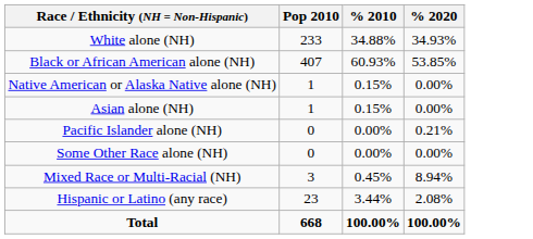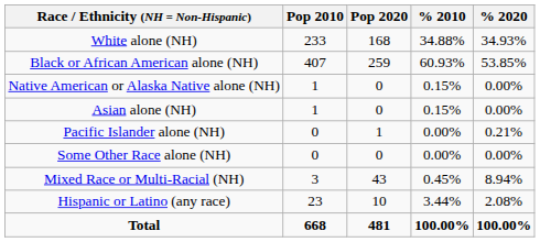 <table class="wikitable" style="text-align:center;">
 <tr>
 <th>Race / Ethnicity <small>(<em>NH = Non-Hispanic</em>)</small></th>
 <th>Pop 2010</th>
+<th>Pop 2020</th>
 <th>% 2010</th>
 <th>% 2020</th>
 </tr>
 <tr>
 <td><a href='#'>White</a> alone (NH)</td>
 <td>233</td>
+<td>168</td>
 <td>34.88%</td>
 <td>34.93%</td>
 </tr>
 <tr>
 <td><a href='#'>Black or African American</a> alone (NH)</td>
 <td>407</td>
+<td>259</td>
 <td>60.93%</td>
 <td>53.85%</td>
 </tr>
 <tr>
 <td><a href='#'>Native American</a> or <a href='#'>Alaska Native</a> alone (NH)</td>
 <td>1</td>
+<td>0</td>
 <td>0.15%</td>
 <td>0.00%</td>
 </tr>
 <tr>
 <td><a href='#'>Asian</a> alone (NH)</td>
 <td>1</td>
+<td>0</td>
 <td>0.15%</td>
 <td>0.00%</td>
 </tr>
 <tr>
 <td><a href='#'>Pacific Islander</a> alone (NH)</td>
 <td>0</td>
+<td>1</td>
 <td>0.00%</td>
 <td>0.21%</td>
 </tr>
 <tr>
 <td><a href='#'>Some Other Race</a> alone (NH)</td>
+<td>0</td>
 <td>0</td>
 <td>0.00%</td>
 <td>0.00%</td>
 </tr>
 <tr>
 <td><a href='#'>Mixed Race or Multi-Racial</a> (NH)</td>
 <td>3</td>
+<td>43</td>
 <td>0.45%</td>
 <td>8.94%</td>
 </tr>
 <tr>
 <td><a href='#'>Hispanic or Latino</a> (any race)</td>
 <td>23</td>
+<td>10</td>
 <td>3.44%</td>
 <td>2.08%</td>
 </tr>
 <tr>
 <td><strong>Total</strong></td>
 <td><strong>668</strong></td>
+<td><strong>481</strong></td>
 <td><strong>100.00%</strong></td>
 <td><strong>100.00%</strong></td>
 </tr>
 </table>
